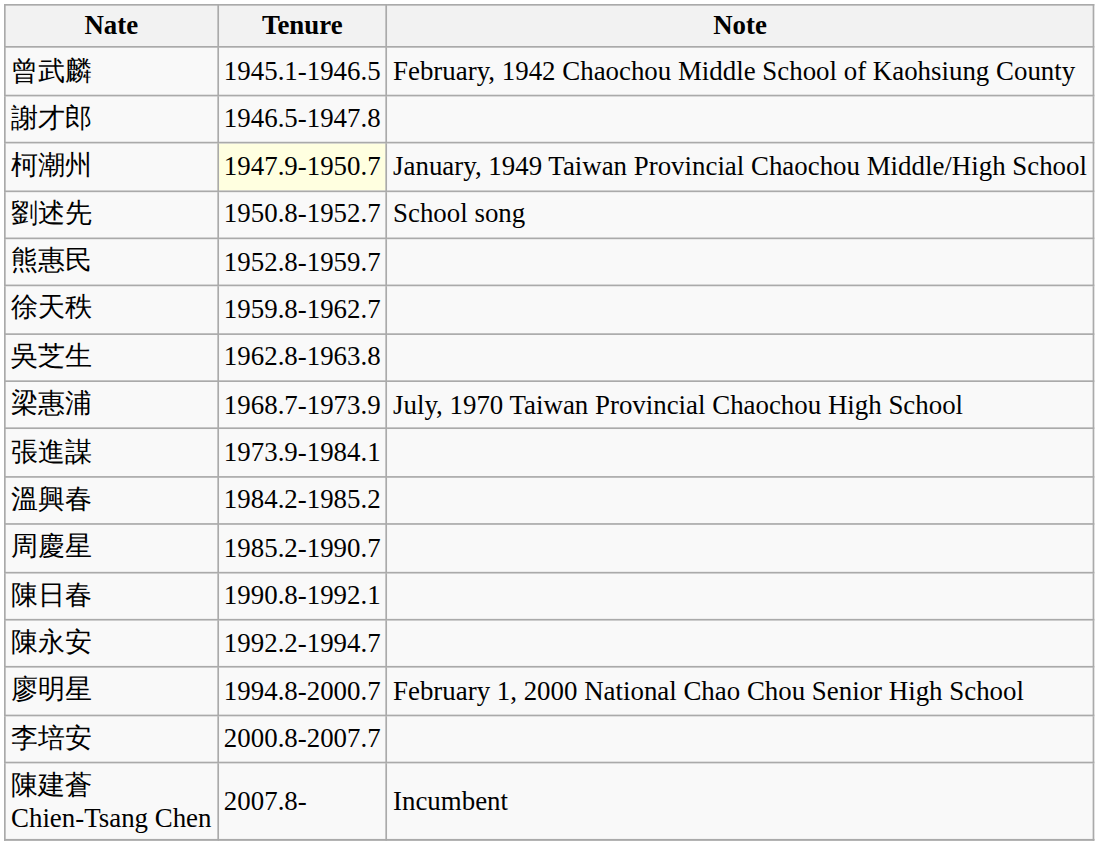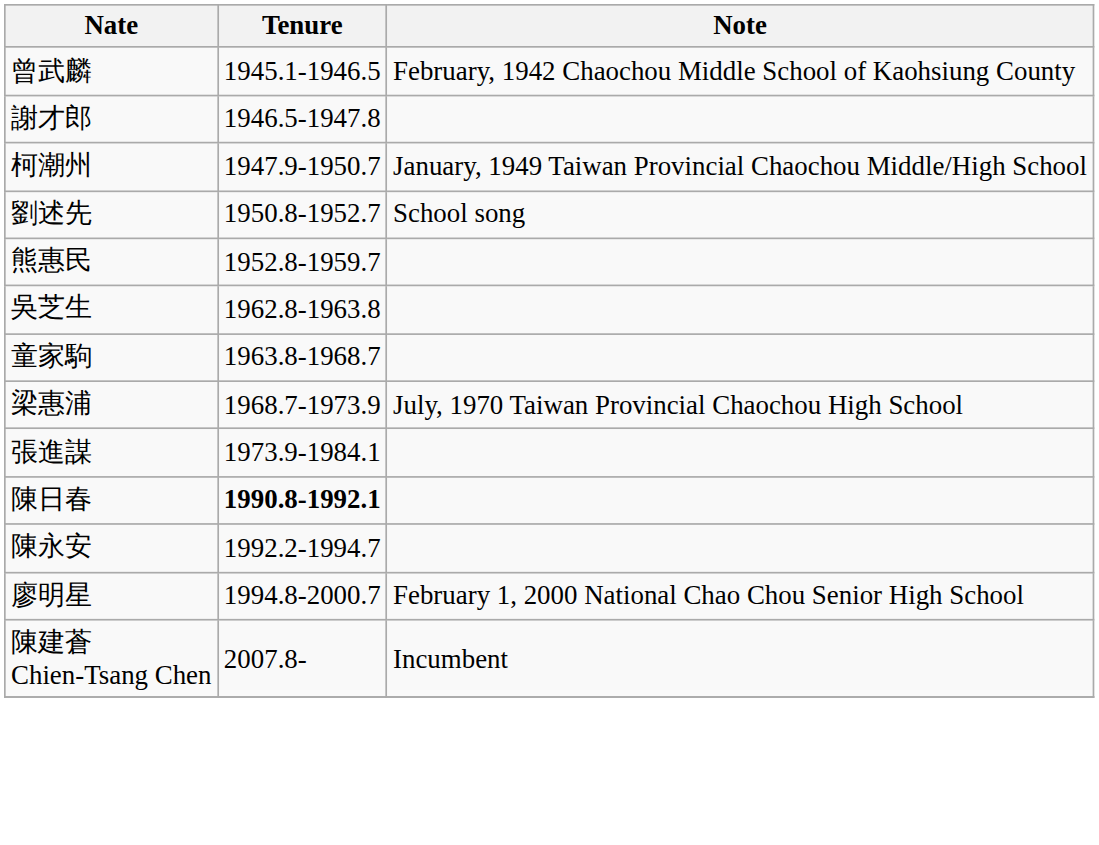 <table class="wikitable" align="light">
 <tr>
 <th>Nate</th>
 <th>Tenure</th>
 <th>Note</th>
 </tr>
 <tr>
 <td>曾武麟</td>
 <td>1945.1-1946.5</td>
 <td>February, 1942 Chaochou Middle School of Kaohsiung County</td>
 </tr>
 <tr>
 <td>謝才郎</td>
 <td>1946.5-1947.8</td>
 </tr>
 <tr>
 <td>柯潮州</td>
-<td style="background: lightyellow;">1947.9-1950.7</td>
+<td>1947.9-1950.7</td>
 <td>January, 1949 Taiwan Provincial Chaochou Middle/High School</td>
 </tr>
 <tr>
 <td>劉述先</td>
 <td>1950.8-1952.7</td>
 <td>School song</td>
 </tr>
 <tr>
 <td>熊惠民</td>
 <td>1952.8-1959.7</td>
 <td></td>
 </tr>
 <tr>
-<td>徐天秩</td>
-<td>1959.8-1962.7</td>
+<td>吳芝生</td>
+<td>1962.8-1963.8</td>
 <td></td>
 </tr>
 <tr>
-<td>吳芝生</td>
-<td>1962.8-1963.8</td>
+<td>童家駒</td>
+<td>1963.8-1968.7</td>
 <td></td>
 </tr>
 <tr>
 <td>梁惠浦</td>
 <td>1968.7-1973.9</td>
 <td>July, 1970 Taiwan Provincial Chaochou High School</td>
 </tr>
 <tr>
 <td>張進謀</td>
 <td>1973.9-1984.1</td>
 <td></td>
 </tr>
 <tr>
-<td>溫興春</td>
-<td>1984.2-1985.2</td>
-<td></td>
-</tr>
-<tr>
-<td>周慶星</td>
-<td>1985.2-1990.7</td>
-<td></td>
-</tr>
-<tr>
 <td>陳日春</td>
-<td>1990.8-1992.1</td>
+<td><strong>1990.8-1992.1</strong></td>
 <td></td>
 </tr>
 <tr>
 <td>陳永安</td>
 <td>1992.2-1994.7</td>
 <td></td>
 </tr>
 <tr>
 <td>廖明星</td>
 <td>1994.8-2000.7</td>
 <td>February 1, 2000 National Chao Chou Senior High School</td>
 </tr>
 <tr>
-<td>李培安</td>
-<td>2000.8-2007.7</td>
-<td></td>
-</tr>
-<tr>
 <td>陳建蒼<br>Chien-Tsang Chen</td>
 <td>2007.8-</td>
 <td>Incumbent</td>
 </tr>
 <tr>
 </tr>
 </table>
